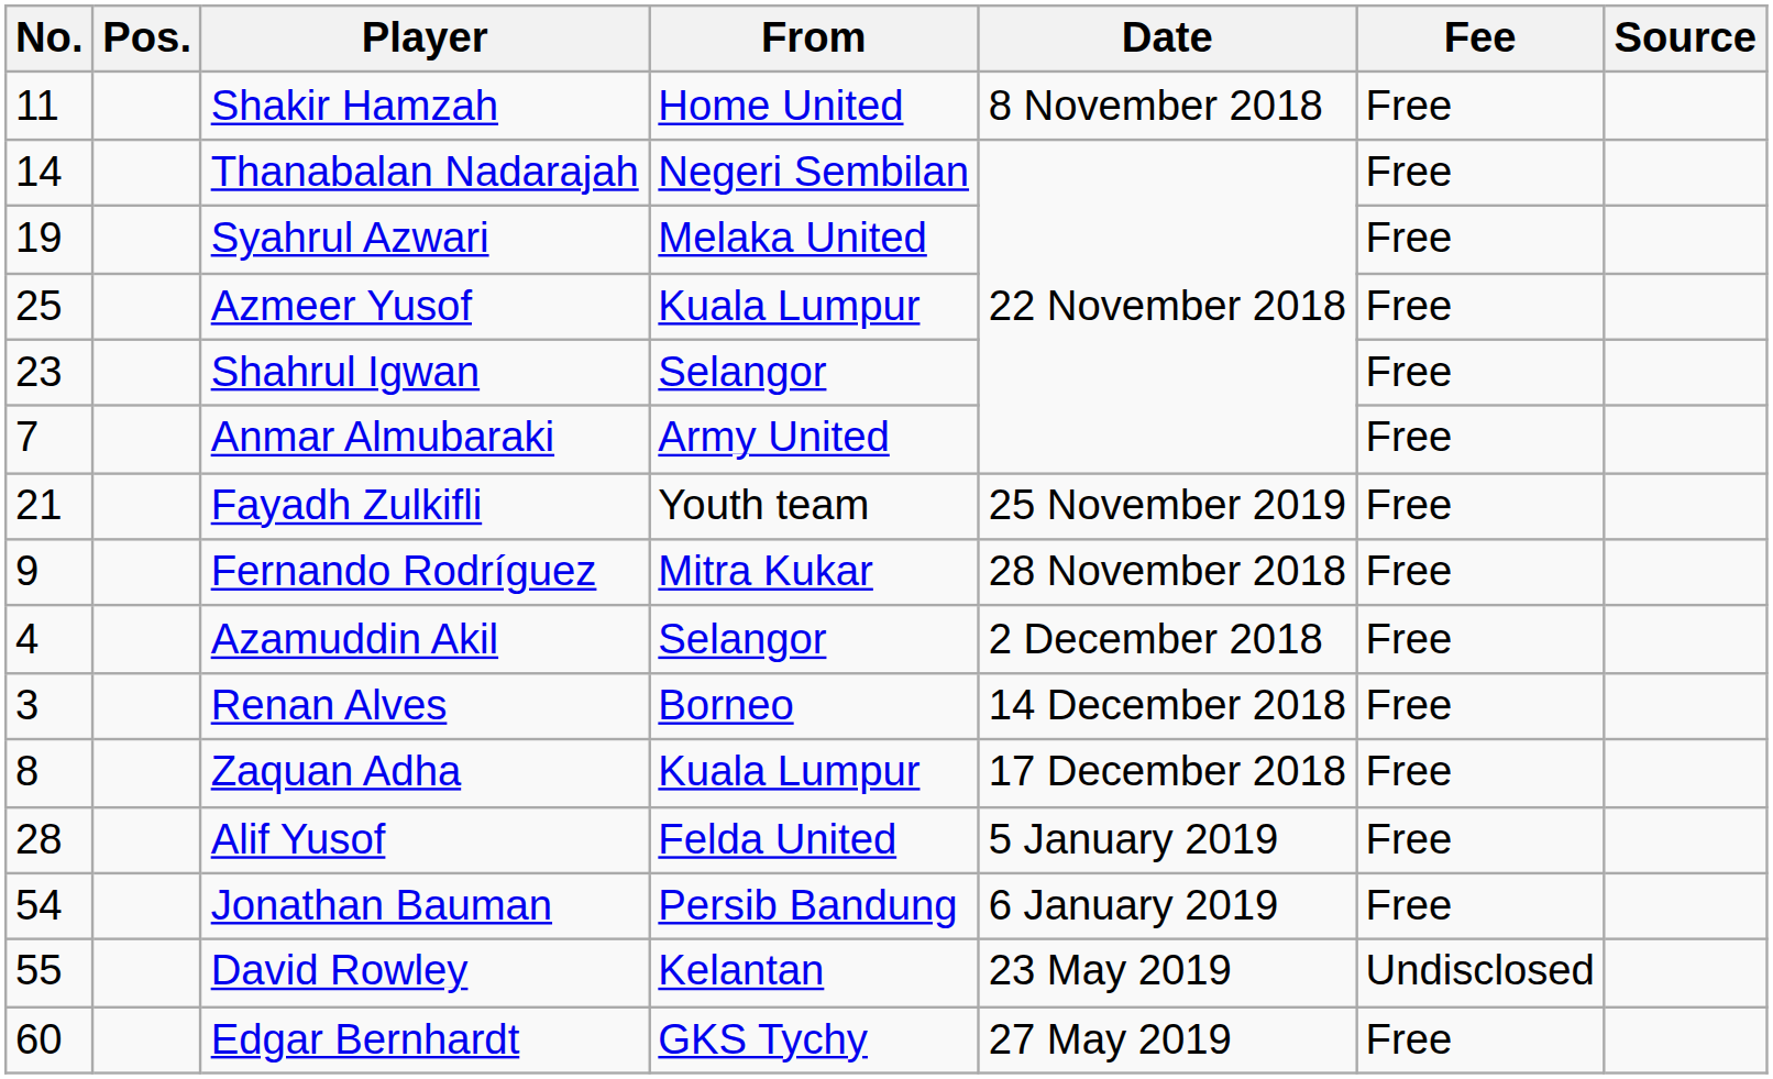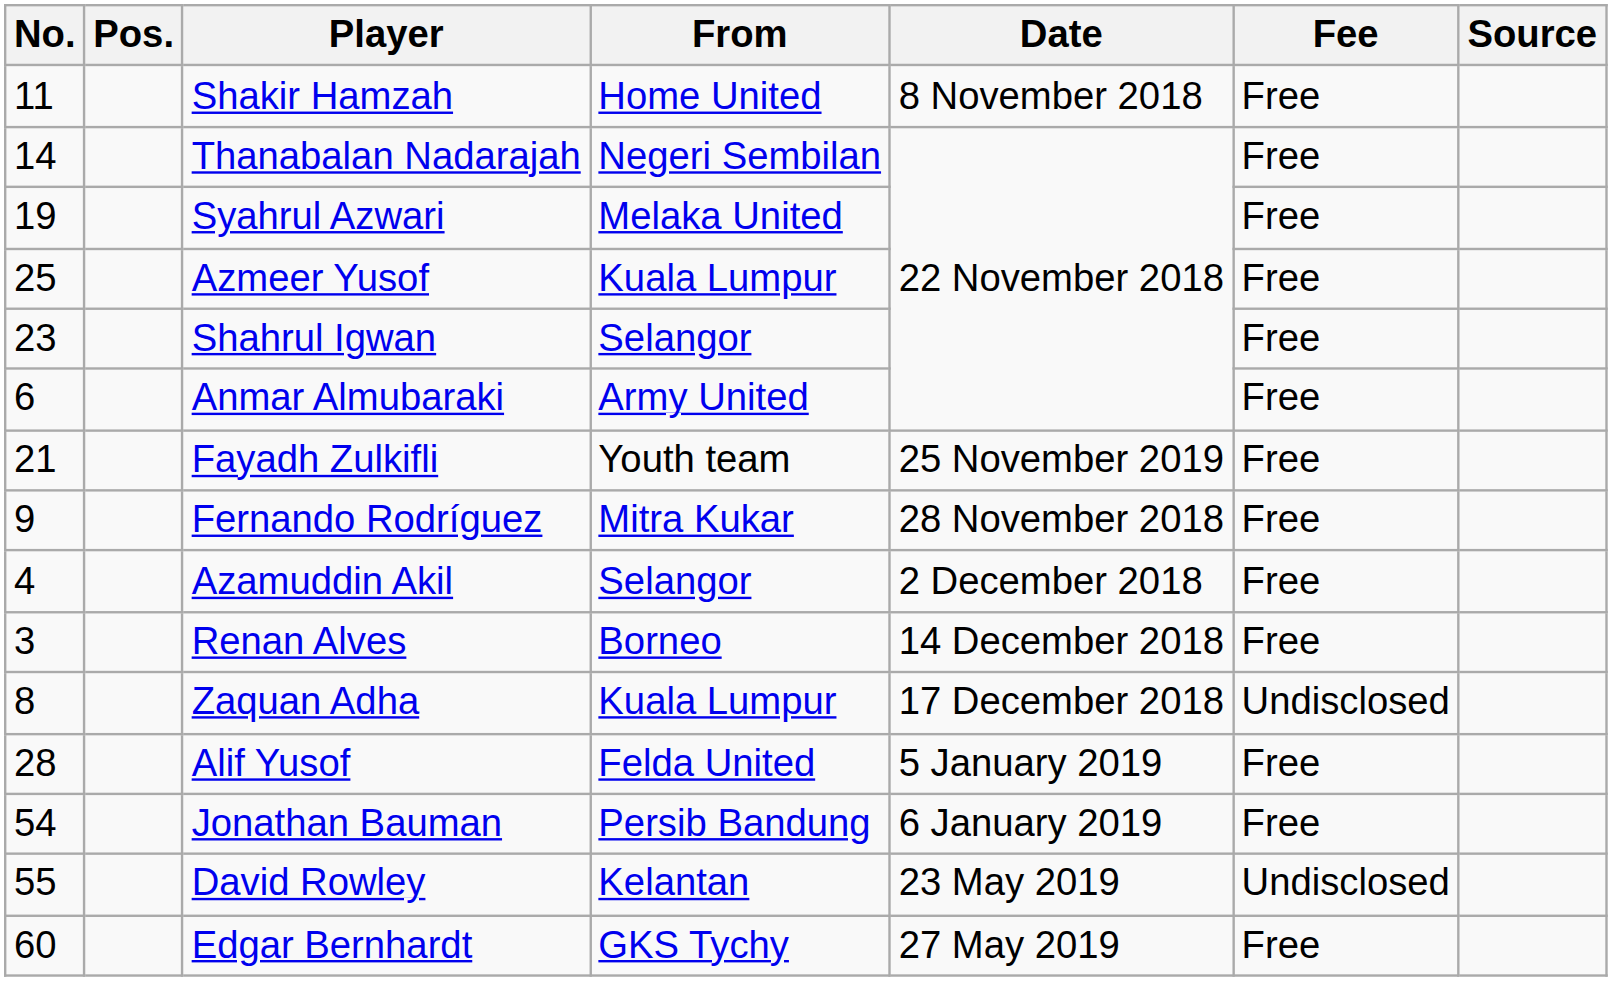 <table class="wikitable">
 <tr>
 <th>No.</th>
 <th>Pos.</th>
 <th>Player</th>
 <th>From</th>
 <th>Date</th>
 <th>Fee</th>
 <th>Source</th>
 </tr>
 <tr>
 <td>11</td>
 <td></td>
 <td align=left> <a href='#'>Shakir Hamzah</a></td>
 <td align=left> <a href='#'>Home United</a></td>
 <td>8 November 2018</td>
 <td>Free</td>
 <td></td>
 </tr>
 <tr>
 <td>14</td>
 <td></td>
 <td align=left> <a href='#'>Thanabalan Nadarajah</a></td>
 <td align=left> <a href='#'>Negeri Sembilan</a></td>
 <td rowspan=5>22 November 2018</td>
 <td>Free</td>
 <td></td>
 </tr>
 <tr>
 <td>19</td>
 <td></td>
 <td align=left> <a href='#'>Syahrul Azwari</a></td>
 <td align=left> <a href='#'>Melaka United</a></td>
 <td>Free</td>
 <td></td>
 </tr>
 <tr>
 <td>25</td>
 <td></td>
 <td align=left> <a href='#'>Azmeer Yusof</a></td>
 <td align=left> <a href='#'>Kuala Lumpur</a></td>
 <td>Free</td>
 <td></td>
 </tr>
 <tr>
 <td>23</td>
 <td></td>
 <td align=left> <a href='#'>Shahrul Igwan</a></td>
 <td align=left> <a href='#'>Selangor</a></td>
 <td>Free</td>
 <td></td>
 </tr>
 <tr>
-<td>7</td>
+<td>6</td>
 <td></td>
 <td align=left> <a href='#'>Anmar Almubaraki</a></td>
 <td align=left> <a href='#'>Army United</a></td>
 <td>Free</td>
 <td></td>
 </tr>
 <tr>
 <td>21</td>
 <td></td>
 <td align=left> <a href='#'>Fayadh Zulkifli</a></td>
 <td align=left>Youth team</td>
 <td>25 November 2019</td>
 <td>Free</td>
 <td></td>
 </tr>
 <tr>
 <td>9</td>
 <td></td>
 <td align=left> <a href='#'>Fernando Rodríguez</a></td>
 <td align=left> <a href='#'>Mitra Kukar</a></td>
 <td>28 November 2018</td>
 <td>Free</td>
 <td></td>
 </tr>
 <tr>
 <td>4</td>
 <td></td>
 <td align=left> <a href='#'>Azamuddin Akil</a></td>
 <td align=left> <a href='#'>Selangor</a></td>
 <td>2 December 2018</td>
 <td>Free</td>
 <td></td>
 </tr>
 <tr>
 <td>3</td>
 <td></td>
 <td align=left> <a href='#'>Renan Alves</a></td>
 <td align=left> <a href='#'>Borneo</a></td>
 <td>14 December 2018</td>
 <td>Free</td>
 <td></td>
 </tr>
 <tr>
 <td>8</td>
 <td></td>
 <td align=left> <a href='#'>Zaquan Adha</a></td>
 <td align=left> <a href='#'>Kuala Lumpur</a></td>
 <td>17 December 2018</td>
-<td>Free</td>
+<td>Undisclosed</td>
 <td></td>
 </tr>
 <tr>
 <td>28</td>
 <td></td>
 <td align=left> <a href='#'>Alif Yusof</a></td>
 <td align=left> <a href='#'>Felda United</a></td>
 <td>5 January 2019</td>
 <td>Free</td>
 <td></td>
 </tr>
 <tr>
 <td>54</td>
 <td></td>
 <td align=left> <a href='#'>Jonathan Bauman</a></td>
 <td align=left> <a href='#'>Persib Bandung</a></td>
 <td>6 January 2019</td>
 <td>Free</td>
 <td></td>
 </tr>
 <tr>
 <td>55</td>
 <td></td>
 <td align=left> <a href='#'>David Rowley</a></td>
 <td align=left> <a href='#'>Kelantan</a></td>
 <td>23 May 2019</td>
 <td>Undisclosed</td>
 <td></td>
 </tr>
 <tr>
 <td>60</td>
 <td></td>
 <td align=left> <a href='#'>Edgar Bernhardt</a></td>
 <td align=left> <a href='#'>GKS Tychy</a></td>
 <td>27 May 2019</td>
 <td>Free</td>
 <td></td>
 </tr>
 </table>
